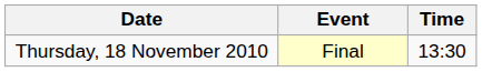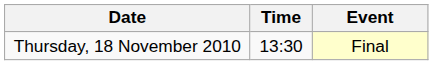 <table class = "wikitable" style="text-align:center;">
 <tr>
 <th width=220>Date</th>
+<th width=50>Time</th>
 <th width=100>Event</th>
-<th width=50>Time</th>
 </tr>
 <tr>
 <td>Thursday, 18 November 2010</td>
+<td>13:30</td>
 <td bgcolor=ffffcc>Final</td>
-<td>13:30</td>
 </tr>
 </table>
